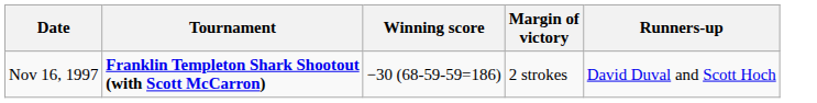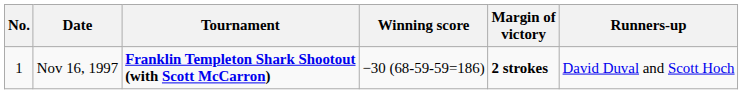 <table class="wikitable" style="font-size:95%;">
 <tr>
+<th>No.</th>
 <th>Date</th>
 <th>Tournament</th>
 <th>Winning score</th>
 <th>Margin of<br>victory</th>
 <th>Runners-up</th>
 </tr>
 <tr>
+<td align=center>1</td>
 <td align=right>Nov 16, 1997</td>
 <td><strong><a href='#'>Franklin Templeton Shark Shootout</a><br>(with  <a href='#'>Scott McCarron</a>)</strong></td>
 <td>−30 (68-59-59=186)</td>
-<td>2 strokes</td>
+<td><strong>2 strokes</strong></td>
 <td> <a href='#'>David Duval</a> and  <a href='#'>Scott Hoch</a></td>
 </tr>
 </table>
